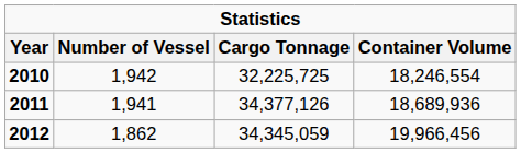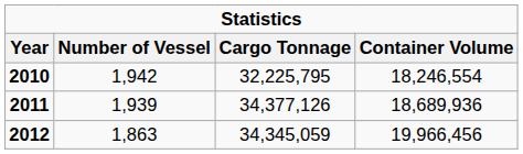 <table class="wikitable" style="text-align:center; ">
 <tr>
 <td colspan="4"><strong>Statistics</strong></td>
 </tr>
 <tr>
 <th>Year</th>
 <th>Number of Vessel</th>
 <th>Cargo Tonnage</th>
 <th>Container Volume</th>
 </tr>
 <tr>
 <td><strong>2010</strong></td>
 <td>1,942</td>
-<td>32,225,725</td>
+<td>32,225,795</td>
 <td>18,246,554</td>
 </tr>
 <tr>
 <td><strong>2011</strong></td>
-<td>1,941</td>
+<td>1,939</td>
 <td>34,377,126</td>
 <td>18,689,936</td>
 </tr>
 <tr>
 <td><strong>2012</strong></td>
-<td>1,862</td>
+<td>1,863</td>
 <td>34,345,059</td>
 <td>19,966,456</td>
 </tr>
 </table>
